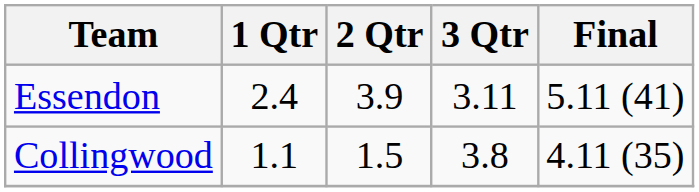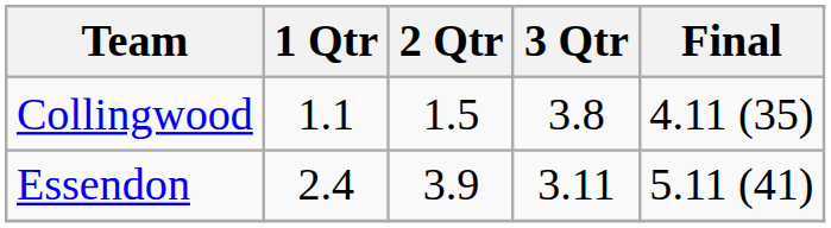 <table class="wikitable">
 <tr>
 <th>Team</th>
 <th>1 Qtr</th>
 <th>2 Qtr</th>
 <th>3 Qtr</th>
 <th>Final</th>
 </tr>
 <tr>
+<td><a href='#'>Collingwood</a></td>
+<td align=center>1.1</td>
+<td align=center>1.5</td>
+<td align=center>3.8</td>
+<td align=center>4.11 (35)</td>
+</tr>
+<tr>
 <td><a href='#'>Essendon</a></td>
 <td align=center>2.4</td>
 <td align=center>3.9</td>
 <td align=center>3.11</td>
 <td align=center>5.11 (41)</td>
 </tr>
 <tr>
-<td><a href='#'>Collingwood</a></td>
-<td align=center>1.1</td>
-<td align=center>1.5</td>
-<td align=center>3.8</td>
-<td align=center>4.11 (35)</td>
-</tr>
-<tr>
 </tr>
 </table>
